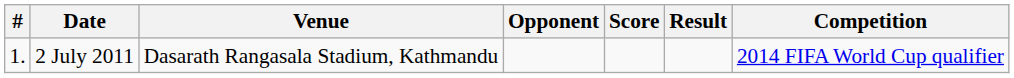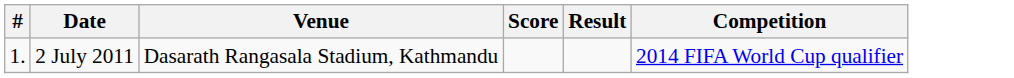 <table class="wikitable">
 <tr>
 <th>#</th>
 <th>Date</th>
 <th>Venue</th>
-<th>Opponent</th>
 <th>Score</th>
 <th>Result</th>
 <th>Competition</th>
 </tr>
 <tr>
 <td>1.</td>
 <td>2 July 2011</td>
 <td>Dasarath Rangasala Stadium, Kathmandu</td>
 <td></td>
 <td></td>
-<td></td>
 <td><a href='#'>2014 FIFA World Cup qualifier</a></td>
 </tr>
 </table>
